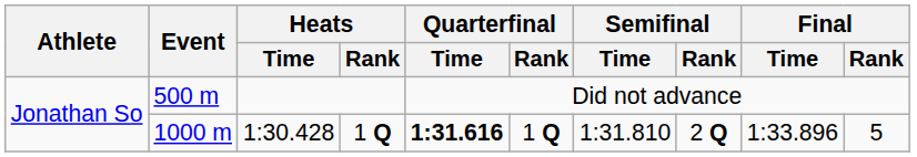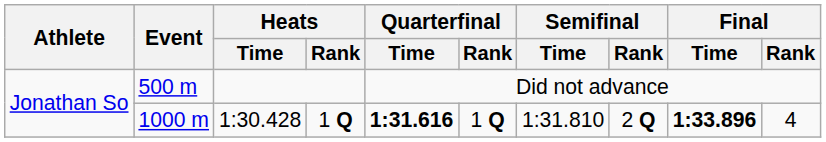 <table class="wikitable" style="font-size:90%">
 <tr>
 <th rowspan=2>Athlete</th>
 <th rowspan=2>Event</th>
 <th colspan=2>Heats</th>
 <th colspan=2>Quarterfinal</th>
 <th colspan=2>Semifinal</th>
 <th colspan=2>Final</th>
 </tr>
 <tr style="font-size:95%">
 <th>Time</th>
 <th>Rank</th>
 <th>Time</th>
 <th>Rank</th>
 <th>Time</th>
 <th>Rank</th>
 <th>Time</th>
 <th>Rank</th>
 </tr>
 <tr align=center>
 <td align=left rowspan=2><a href='#'>Jonathan So</a><br></td>
 <td align=left><a href='#'>500 m</a></td>
 <td colspan=2></td>
 <td colspan=6>Did not advance</td>
 </tr>
 <tr align=center>
 <td align=left><a href='#'>1000 m</a></td>
 <td>1:30.428</td>
 <td>1 <strong>Q</strong></td>
 <td><strong>1:31.616</strong></td>
 <td>1 <strong>Q</strong></td>
 <td>1:31.810</td>
 <td>2 <strong>Q</strong></td>
-<td>1:33.896</td>
-<td>5</td>
+<td><strong>1:33.896</strong></td>
+<td>4</td>
 </tr>
 </table>
